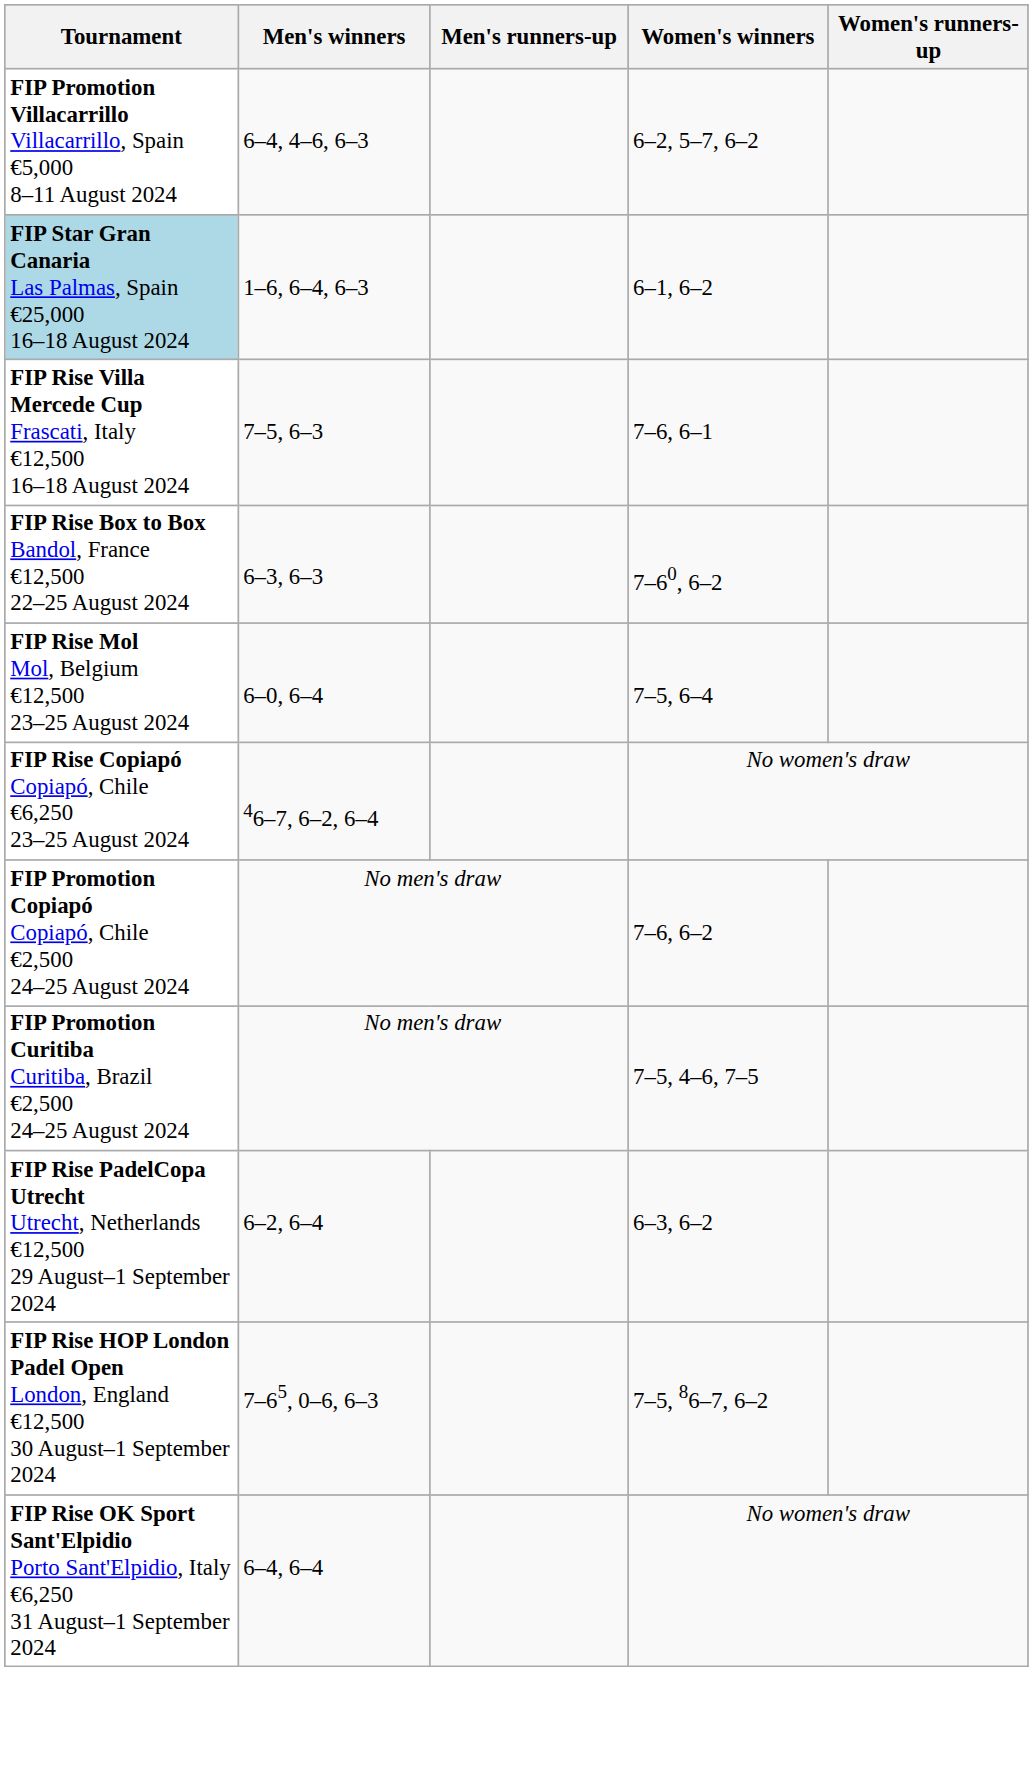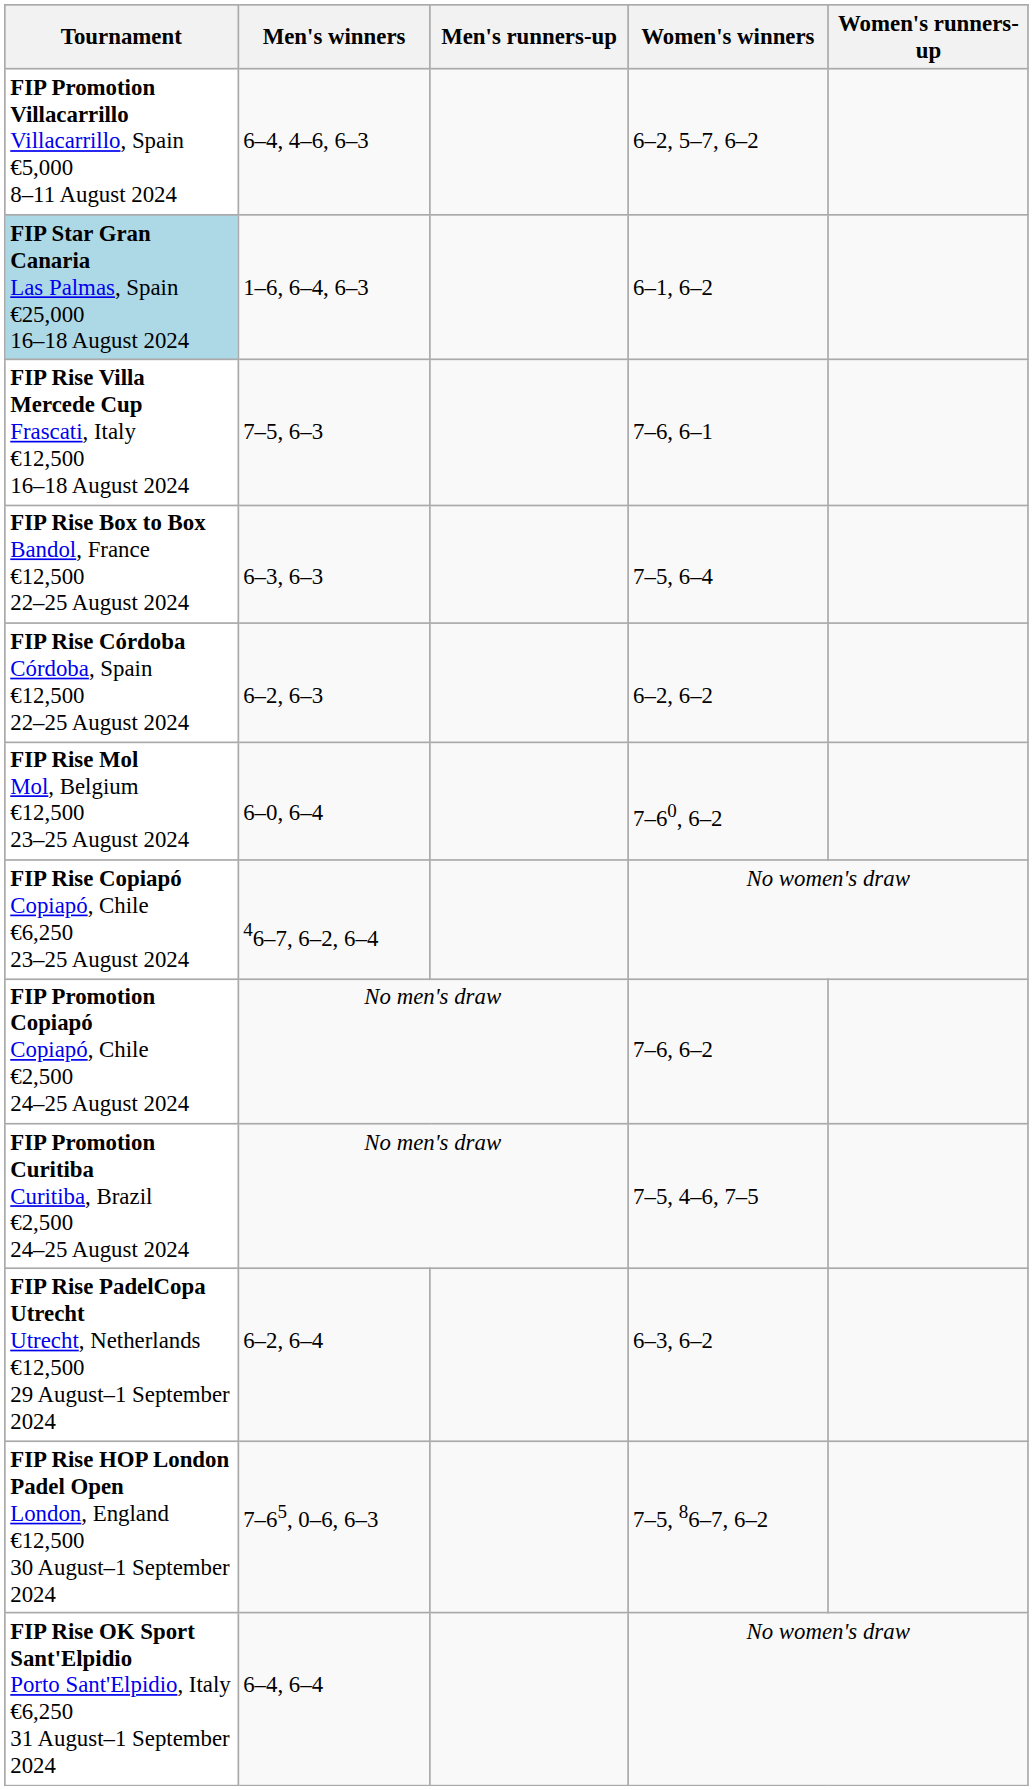 <table class="wikitable sortable nowrap" style=font-size:85%>
 <tr>
 <th width=230>Tournament</th>
 <th width=210>Men's winners</th>
 <th width=210>Men's runners-up</th>
 <th width=210>Women's winners</th>
 <th width=210>Women's runners-up</th>
 </tr>
 <tr valign=top>
 <td style="background:#ffffff;"><strong>FIP Promotion Villacarrillo</strong><br><a href='#'>Villacarrillo</a>, Spain<br>€5,000<br>8–11 August 2024</td>
 <td><strong><br></strong><br>6–4, 4–6, 6–3</td>
 <td><br></td>
 <td><strong><br></strong><br>6–2, 5–7, 6–2</td>
 <td><br></td>
 </tr>
 <tr valign=top>
 <td style="background:#ADD8E6;"><strong>FIP Star Gran Canaria</strong><br><a href='#'>Las Palmas</a>, Spain<br>€25,000<br>16–18 August 2024</td>
 <td><strong><br></strong><br>1–6, 6–4, 6–3</td>
 <td><br></td>
 <td><strong><br></strong><br>6–1, 6–2</td>
 <td><br></td>
 </tr>
 <tr valign=top>
 <td style="background:#ffffff;"><strong>FIP Rise Villa Mercede Cup</strong><br><a href='#'>Frascati</a>, Italy<br>€12,500<br>16–18 August 2024</td>
 <td><strong><br></strong><br>7–5, 6–3</td>
 <td><br></td>
 <td><strong><br></strong><br>7–6, 6–1</td>
 <td><br></td>
 </tr>
 <tr valign=top>
 <td style="background:#ffffff;"><strong>FIP Rise Box to Box</strong><br><a href='#'>Bandol</a>, France<br>€12,500<br>22–25 August 2024</td>
 <td><strong><br></strong><br>6–3, 6–3</td>
 <td><br></td>
-<td><strong><br></strong><br>7–6<sup>0</sup>, 6–2</td>
+<td><strong><br></strong><br>7–5, 6–4</td>
+<td><br></td>
+</tr>
+<tr valign=top>
+<td style="background:#ffffff;"><strong>FIP Rise Córdoba</strong><br><a href='#'>Córdoba</a>, Spain<br>€12,500<br>22–25 August 2024</td>
+<td><strong><br></strong><br>6–2, 6–3</td>
+<td><br></td>
+<td><strong><br></strong><br>6–2, 6–2</td>
 <td><br></td>
 </tr>
 <tr valign=top>
 <td style="background:#ffffff;"><strong>FIP Rise Mol</strong><br><a href='#'>Mol</a>, Belgium<br>€12,500<br>23–25 August 2024</td>
 <td><strong><br></strong><br>6–0, 6–4</td>
 <td><br></td>
-<td><strong><br></strong><br>7–5, 6–4</td>
+<td><strong><br></strong><br>7–6<sup>0</sup>, 6–2</td>
 <td><br></td>
 </tr>
 <tr valign=top>
 <td style="background:#ffffff;"><strong>FIP Rise Copiapó</strong><br><a href='#'>Copiapó</a>, Chile<br>€6,250<br>23–25 August 2024</td>
 <td><strong><br></strong><br><sup>4</sup>6–7, 6–2, 6–4</td>
 <td><br></td>
 <td colspan=2 align="center"><em>No women's draw</em></td>
 </tr>
 <tr valign=top>
 <td style="background:#ffffff;"><strong>FIP Promotion Copiapó</strong><br><a href='#'>Copiapó</a>, Chile<br>€2,500<br>24–25 August 2024</td>
 <td colspan=2 align="center"><em>No men's draw</em></td>
 <td><strong><br></strong><br>7–6, 6–2</td>
 <td><br></td>
 </tr>
 <tr valign=top>
 <td style="background:#ffffff;"><strong>FIP Promotion Curitiba</strong><br><a href='#'>Curitiba</a>, Brazil<br>€2,500<br>24–25 August 2024</td>
 <td colspan=2 align="center"><em>No men's draw</em></td>
 <td><strong><br></strong><br>7–5, 4–6, 7–5</td>
 <td><br></td>
 </tr>
 <tr valign=top>
 <td style="background:#ffffff;"><strong>FIP Rise PadelCopa Utrecht</strong><br><a href='#'>Utrecht</a>, Netherlands<br>€12,500<br>29 August–1 September 2024</td>
 <td><strong><br></strong><br>6–2, 6–4</td>
 <td><br></td>
 <td><strong><br></strong><br>6–3, 6–2</td>
 <td><br></td>
 </tr>
 <tr valign=top>
 <td style="background:#ffffff;"><strong>FIP Rise HOP London Padel Open</strong><br><a href='#'>London</a>, England<br>€12,500<br>30 August–1 September 2024</td>
 <td><strong><br></strong><br>7–6<sup>5</sup>, 0–6, 6–3</td>
 <td><br></td>
 <td><strong><br></strong><br>7–5, <sup>8</sup>6–7, 6–2</td>
 <td><br></td>
 </tr>
 <tr valign=top>
 <td style="background:#ffffff;"><strong>FIP Rise OK Sport Sant'Elpidio</strong><br><a href='#'>Porto Sant'Elpidio</a>, Italy<br>€6,250<br>31 August–1 September 2024</td>
 <td><strong><br></strong><br>6–4, 6–4</td>
 <td><br></td>
 <td colspan=2 align="center"><em>No women's draw</em></td>
 </tr>
 </table>
